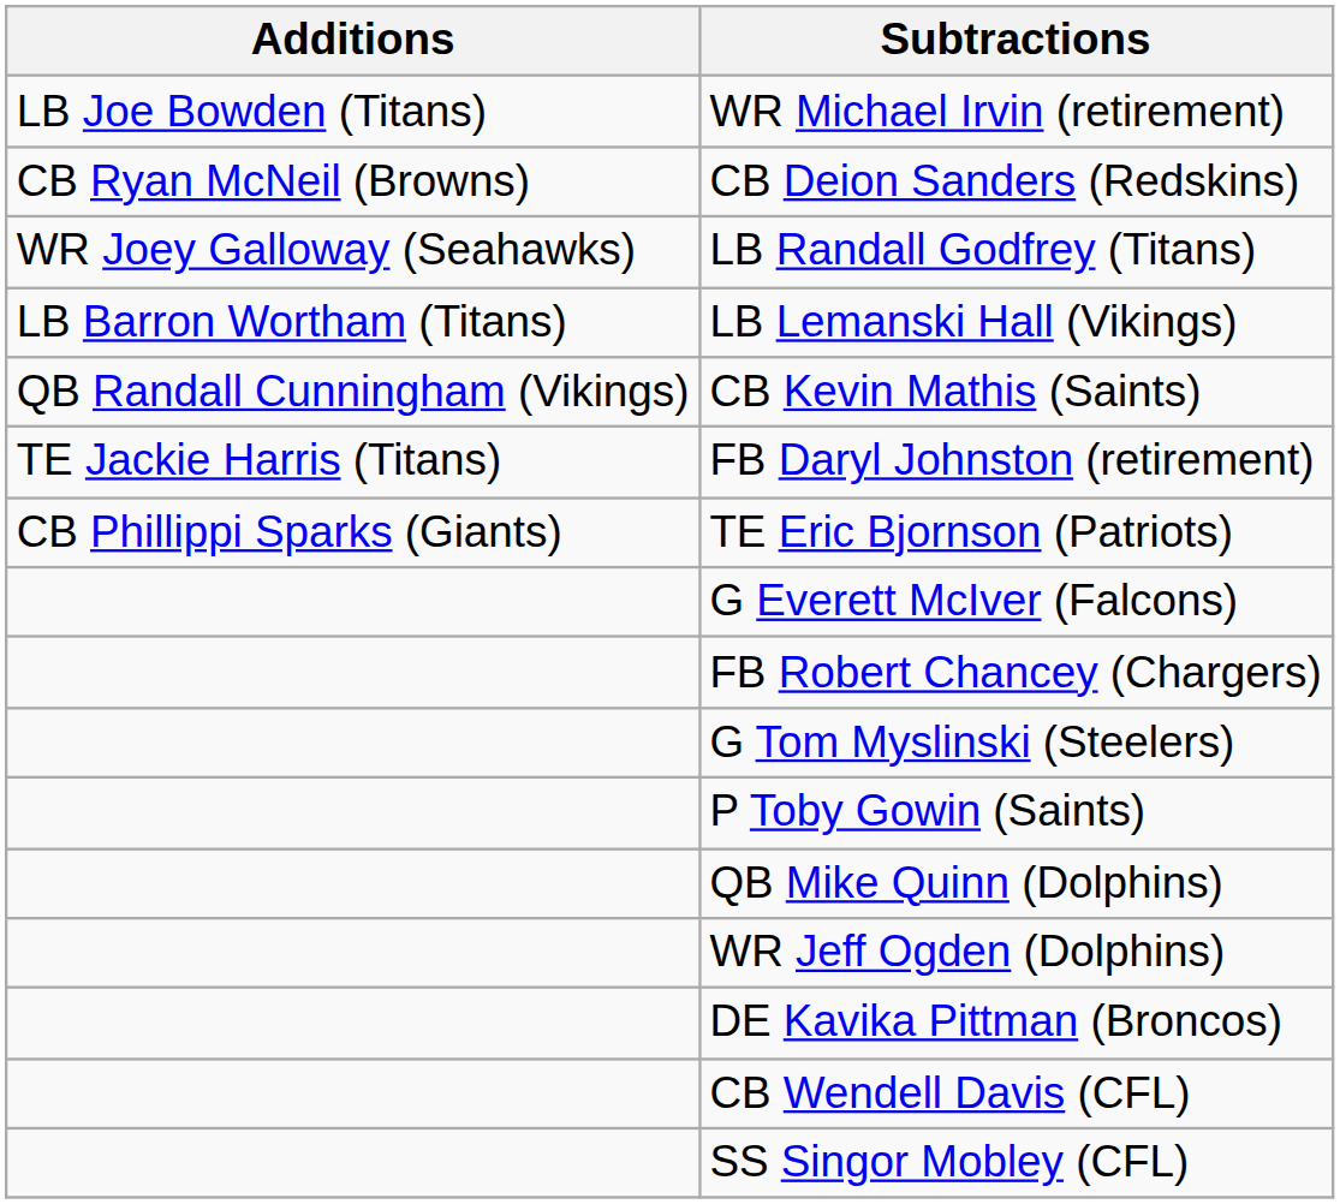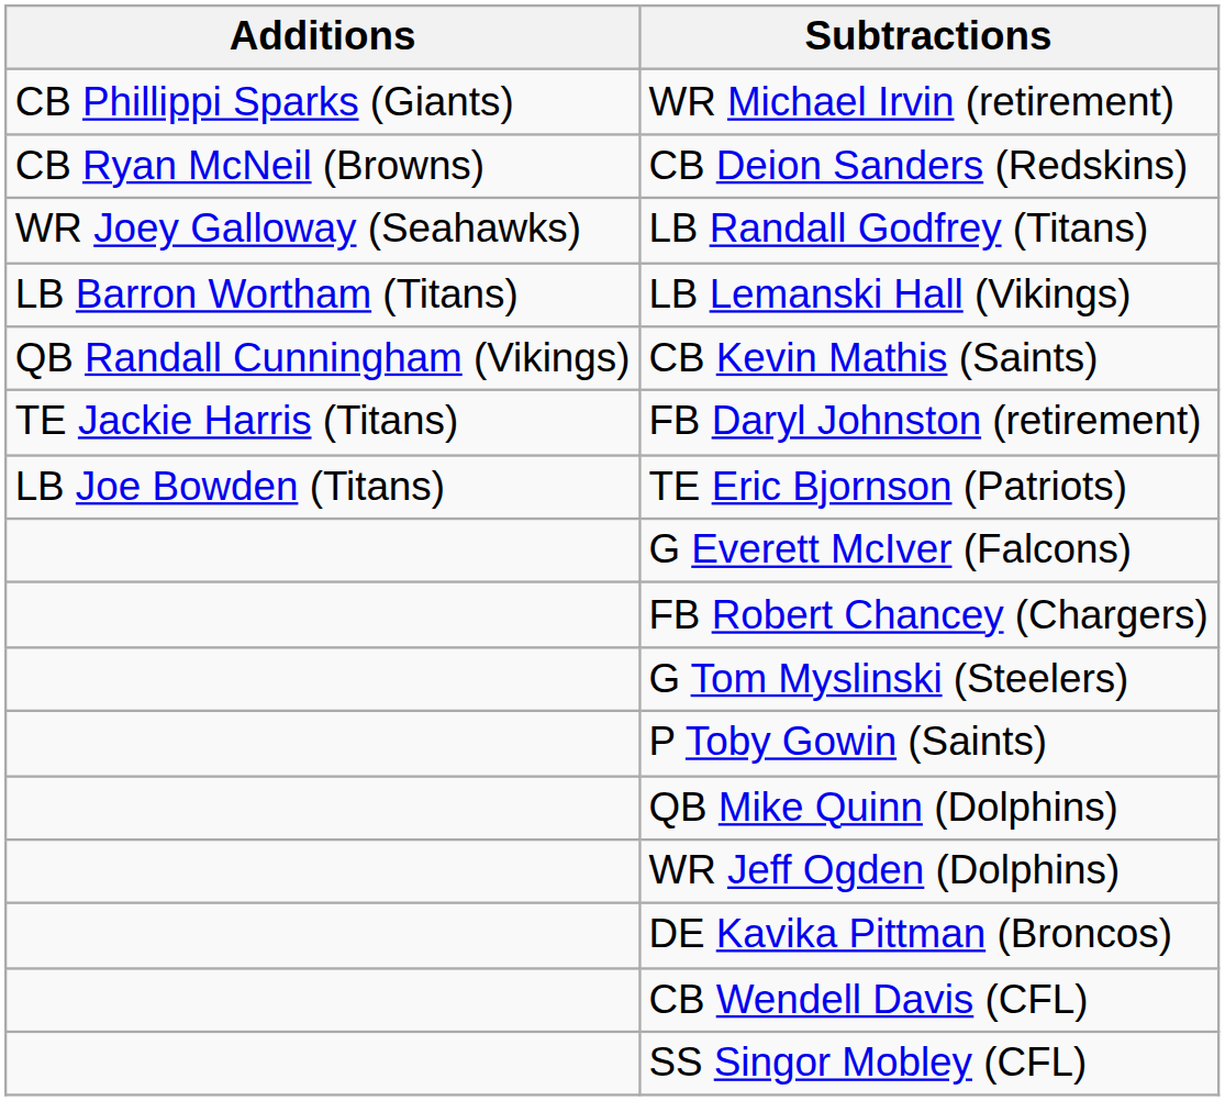 <table class="wikitable">
 <tr>
 <th>Additions</th>
 <th>Subtractions</th>
 </tr>
 <tr>
-<td>LB <a href='#'>Joe Bowden</a> (Titans)</td>
+<td>CB <a href='#'>Phillippi Sparks</a> (Giants)</td>
 <td>WR <a href='#'>Michael Irvin</a> (retirement)</td>
 </tr>
 <tr>
 <td>CB <a href='#'>Ryan McNeil</a> (Browns)</td>
 <td>CB <a href='#'>Deion Sanders</a> (Redskins)</td>
 </tr>
 <tr>
 <td>WR <a href='#'>Joey Galloway</a> (Seahawks)</td>
 <td>LB <a href='#'>Randall Godfrey</a> (Titans)</td>
 </tr>
 <tr>
 <td>LB <a href='#'>Barron Wortham</a> (Titans)</td>
 <td>LB <a href='#'>Lemanski Hall</a> (Vikings)</td>
 </tr>
 <tr>
 <td>QB <a href='#'>Randall Cunningham</a> (Vikings)</td>
 <td>CB <a href='#'>Kevin Mathis</a> (Saints)</td>
 </tr>
 <tr>
 <td>TE <a href='#'>Jackie Harris</a> (Titans)</td>
 <td>FB <a href='#'>Daryl Johnston</a> (retirement)</td>
 </tr>
 <tr>
-<td>CB <a href='#'>Phillippi Sparks</a> (Giants)</td>
+<td>LB <a href='#'>Joe Bowden</a> (Titans)</td>
 <td>TE <a href='#'>Eric Bjornson</a> (Patriots)</td>
 </tr>
 <tr>
 <td></td>
 <td>G <a href='#'>Everett McIver</a> (Falcons)</td>
 </tr>
 <tr>
 <td></td>
 <td>FB <a href='#'>Robert Chancey</a> (Chargers)</td>
 </tr>
 <tr>
 <td></td>
 <td>G <a href='#'>Tom Myslinski</a> (Steelers)</td>
 </tr>
 <tr>
 <td></td>
 <td>P <a href='#'>Toby Gowin</a> (Saints)</td>
 </tr>
 <tr>
 <td></td>
 <td>QB <a href='#'>Mike Quinn</a> (Dolphins)</td>
 </tr>
 <tr>
 <td></td>
 <td>WR <a href='#'>Jeff Ogden</a> (Dolphins)</td>
 </tr>
 <tr>
 <td></td>
 <td>DE <a href='#'>Kavika Pittman</a> (Broncos)</td>
 </tr>
 <tr>
 <td></td>
 <td>CB <a href='#'>Wendell Davis</a> (CFL)</td>
 </tr>
 <tr>
 <td></td>
 <td>SS <a href='#'>Singor Mobley</a> (CFL)</td>
 </tr>
 </table>
